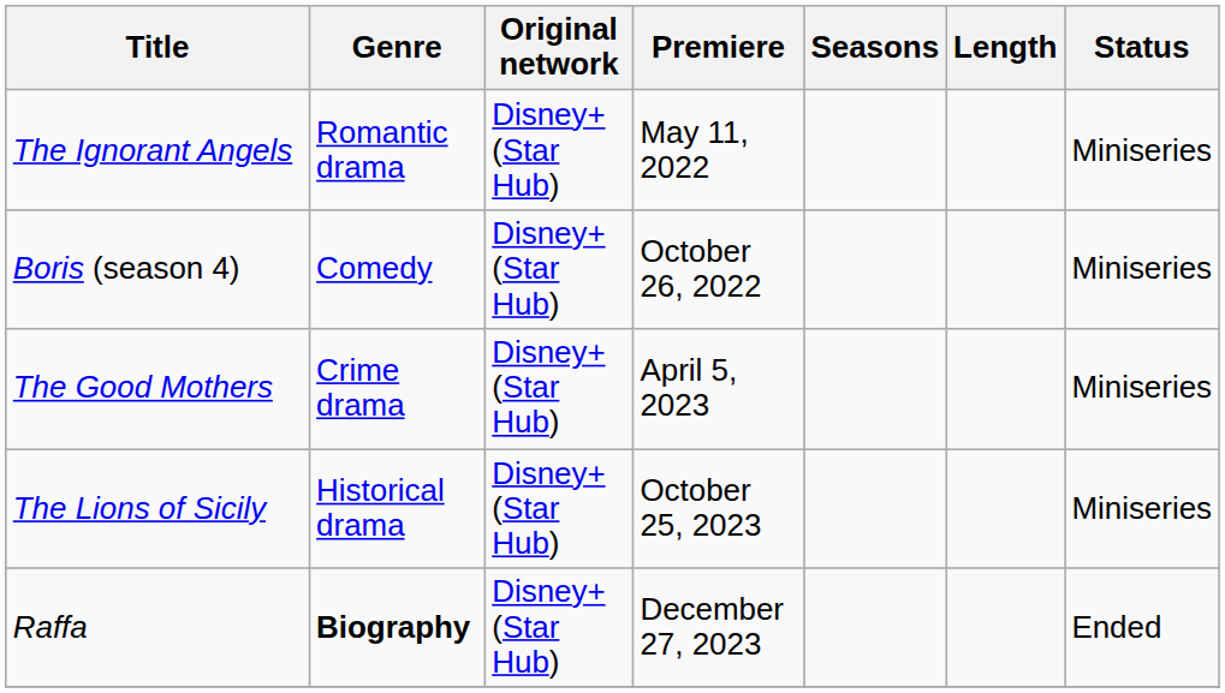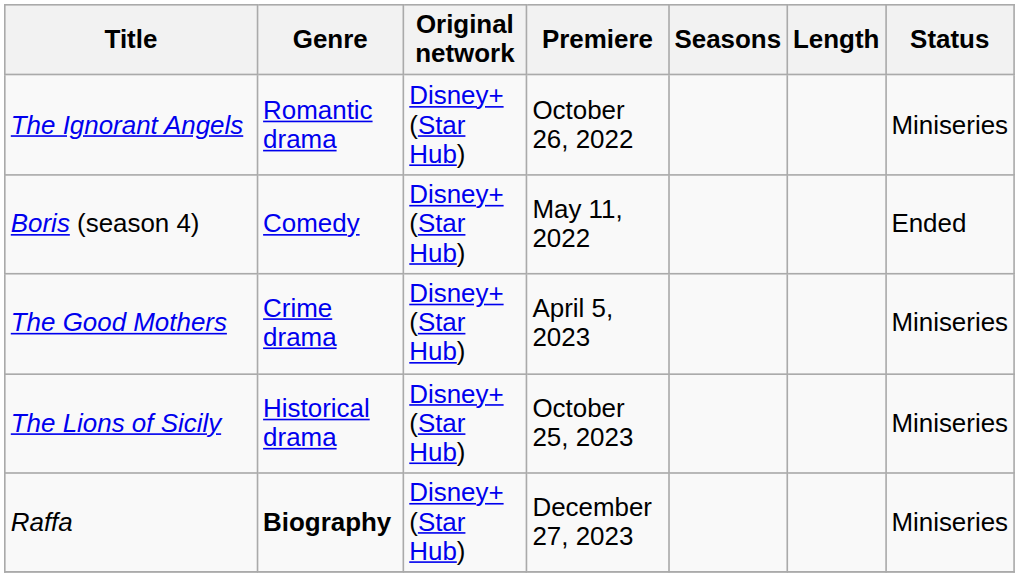 <table class="wikitable sortable" style="width:100%;">
 <tr>
 <th scope="col" style="width:25%;">Title</th>
 <th>Genre</th>
 <th>Original network</th>
 <th>Premiere</th>
 <th>Seasons</th>
 <th>Length</th>
 <th>Status</th>
 </tr>
 <tr>
 <td><em><a href='#'>The Ignorant Angels</a></em></td>
 <td><a href='#'>Romantic drama</a></td>
 <td><a href='#'>Disney+</a> (<a href='#'>Star Hub</a>)</td>
-<td>May 11, 2022</td>
+<td>October 26, 2022</td>
 <td></td>
 <td></td>
 <td>Miniseries</td>
 </tr>
 <tr>
 <td><em><a href='#'>Boris</a></em> (season 4)</td>
 <td><a href='#'>Comedy</a></td>
 <td><a href='#'>Disney+</a> (<a href='#'>Star Hub</a>)</td>
-<td>October 26, 2022</td>
+<td>May 11, 2022</td>
 <td></td>
 <td></td>
-<td>Miniseries</td>
+<td>Ended</td>
 </tr>
 <tr>
 <td><em><a href='#'>The Good Mothers</a></em></td>
 <td><a href='#'>Crime drama</a></td>
 <td><a href='#'>Disney+</a> (<a href='#'>Star Hub</a>)</td>
 <td>April 5, 2023</td>
 <td></td>
 <td></td>
 <td>Miniseries</td>
 </tr>
 <tr>
 <td><em><a href='#'>The Lions of Sicily</a></em></td>
 <td><a href='#'>Historical drama</a></td>
 <td><a href='#'>Disney+</a> (<a href='#'>Star Hub</a>)</td>
 <td>October 25, 2023</td>
 <td></td>
 <td></td>
 <td>Miniseries</td>
 </tr>
 <tr>
 <td><em>Raffa</em></td>
 <td><strong>Biography</strong></td>
 <td><a href='#'>Disney+</a> (<a href='#'>Star Hub</a>)</td>
 <td>December 27, 2023</td>
 <td></td>
 <td></td>
-<td>Ended</td>
+<td>Miniseries</td>
 </tr>
 <tr>
 </tr>
 </table>
